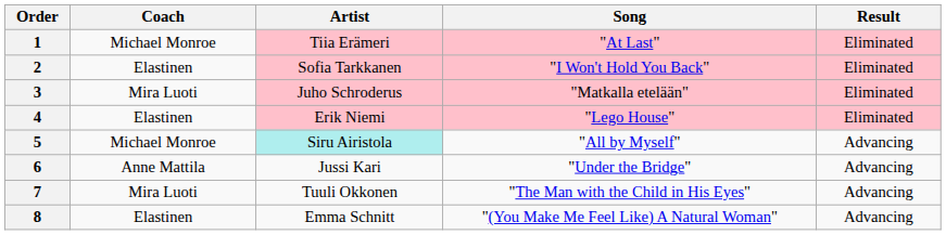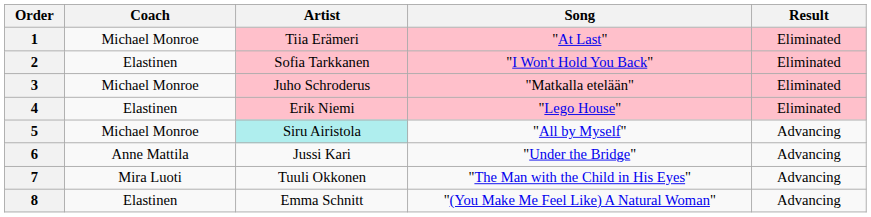 <table class="wikitable" style="text-align:center; width:75%;">
 <tr>
 <th scope="col" style="width:05%;">Order</th>
 <th scope="col" style="width:15%;">Coach</th>
 <th scope="col" style="width:15%;">Artist</th>
 <th scope="col" style="width:30%;">Song</th>
 <th scope="col" style="width:10%;">Result</th>
 </tr>
 <tr>
 <th scope="col">1</th>
 <td>Michael Monroe</td>
 <td style="background:pink;">Tiia Erämeri</td>
 <td style="background:pink;">"<a href='#'>At Last</a>"</td>
 <td style="background:pink;">Eliminated</td>
 </tr>
 <tr>
 <th scope="col">2</th>
 <td>Elastinen</td>
 <td style="background:pink;">Sofia Tarkkanen</td>
 <td style="background:pink;">"<a href='#'>I Won't Hold You Back</a>"</td>
 <td style="background:pink;">Eliminated</td>
 </tr>
 <tr>
 <th scope="col">3</th>
-<td>Mira Luoti</td>
+<td>Michael Monroe</td>
 <td style="background:pink;">Juho Schroderus</td>
 <td style="background:pink;">"Matkalla etelään"</td>
 <td style="background:pink;">Eliminated</td>
 </tr>
 <tr>
 <th scope="col">4</th>
 <td>Elastinen</td>
 <td style="background:pink;">Erik Niemi</td>
 <td style="background:pink;">"<a href='#'>Lego House</a>"</td>
 <td style="background:pink;">Eliminated</td>
 </tr>
 <tr>
 <th scope="col">5</th>
 <td>Michael Monroe</td>
 <td style="background: paleturquoise;">Siru Airistola</td>
 <td>"<a href='#'>All by Myself</a>"</td>
 <td>Advancing</td>
 </tr>
 <tr>
 <th scope="col">6</th>
 <td>Anne Mattila</td>
 <td>Jussi Kari</td>
 <td>"<a href='#'>Under the Bridge</a>"</td>
 <td>Advancing</td>
 </tr>
 <tr>
 <th scope="col">7</th>
 <td>Mira Luoti</td>
 <td>Tuuli Okkonen</td>
 <td>"<a href='#'>The Man with the Child in His Eyes</a>"</td>
 <td>Advancing</td>
 </tr>
 <tr>
 <th scope="col">8</th>
 <td>Elastinen</td>
 <td>Emma Schnitt</td>
 <td>"<a href='#'>(You Make Me Feel Like) A Natural Woman</a>"</td>
 <td>Advancing</td>
 </tr>
 </table>
